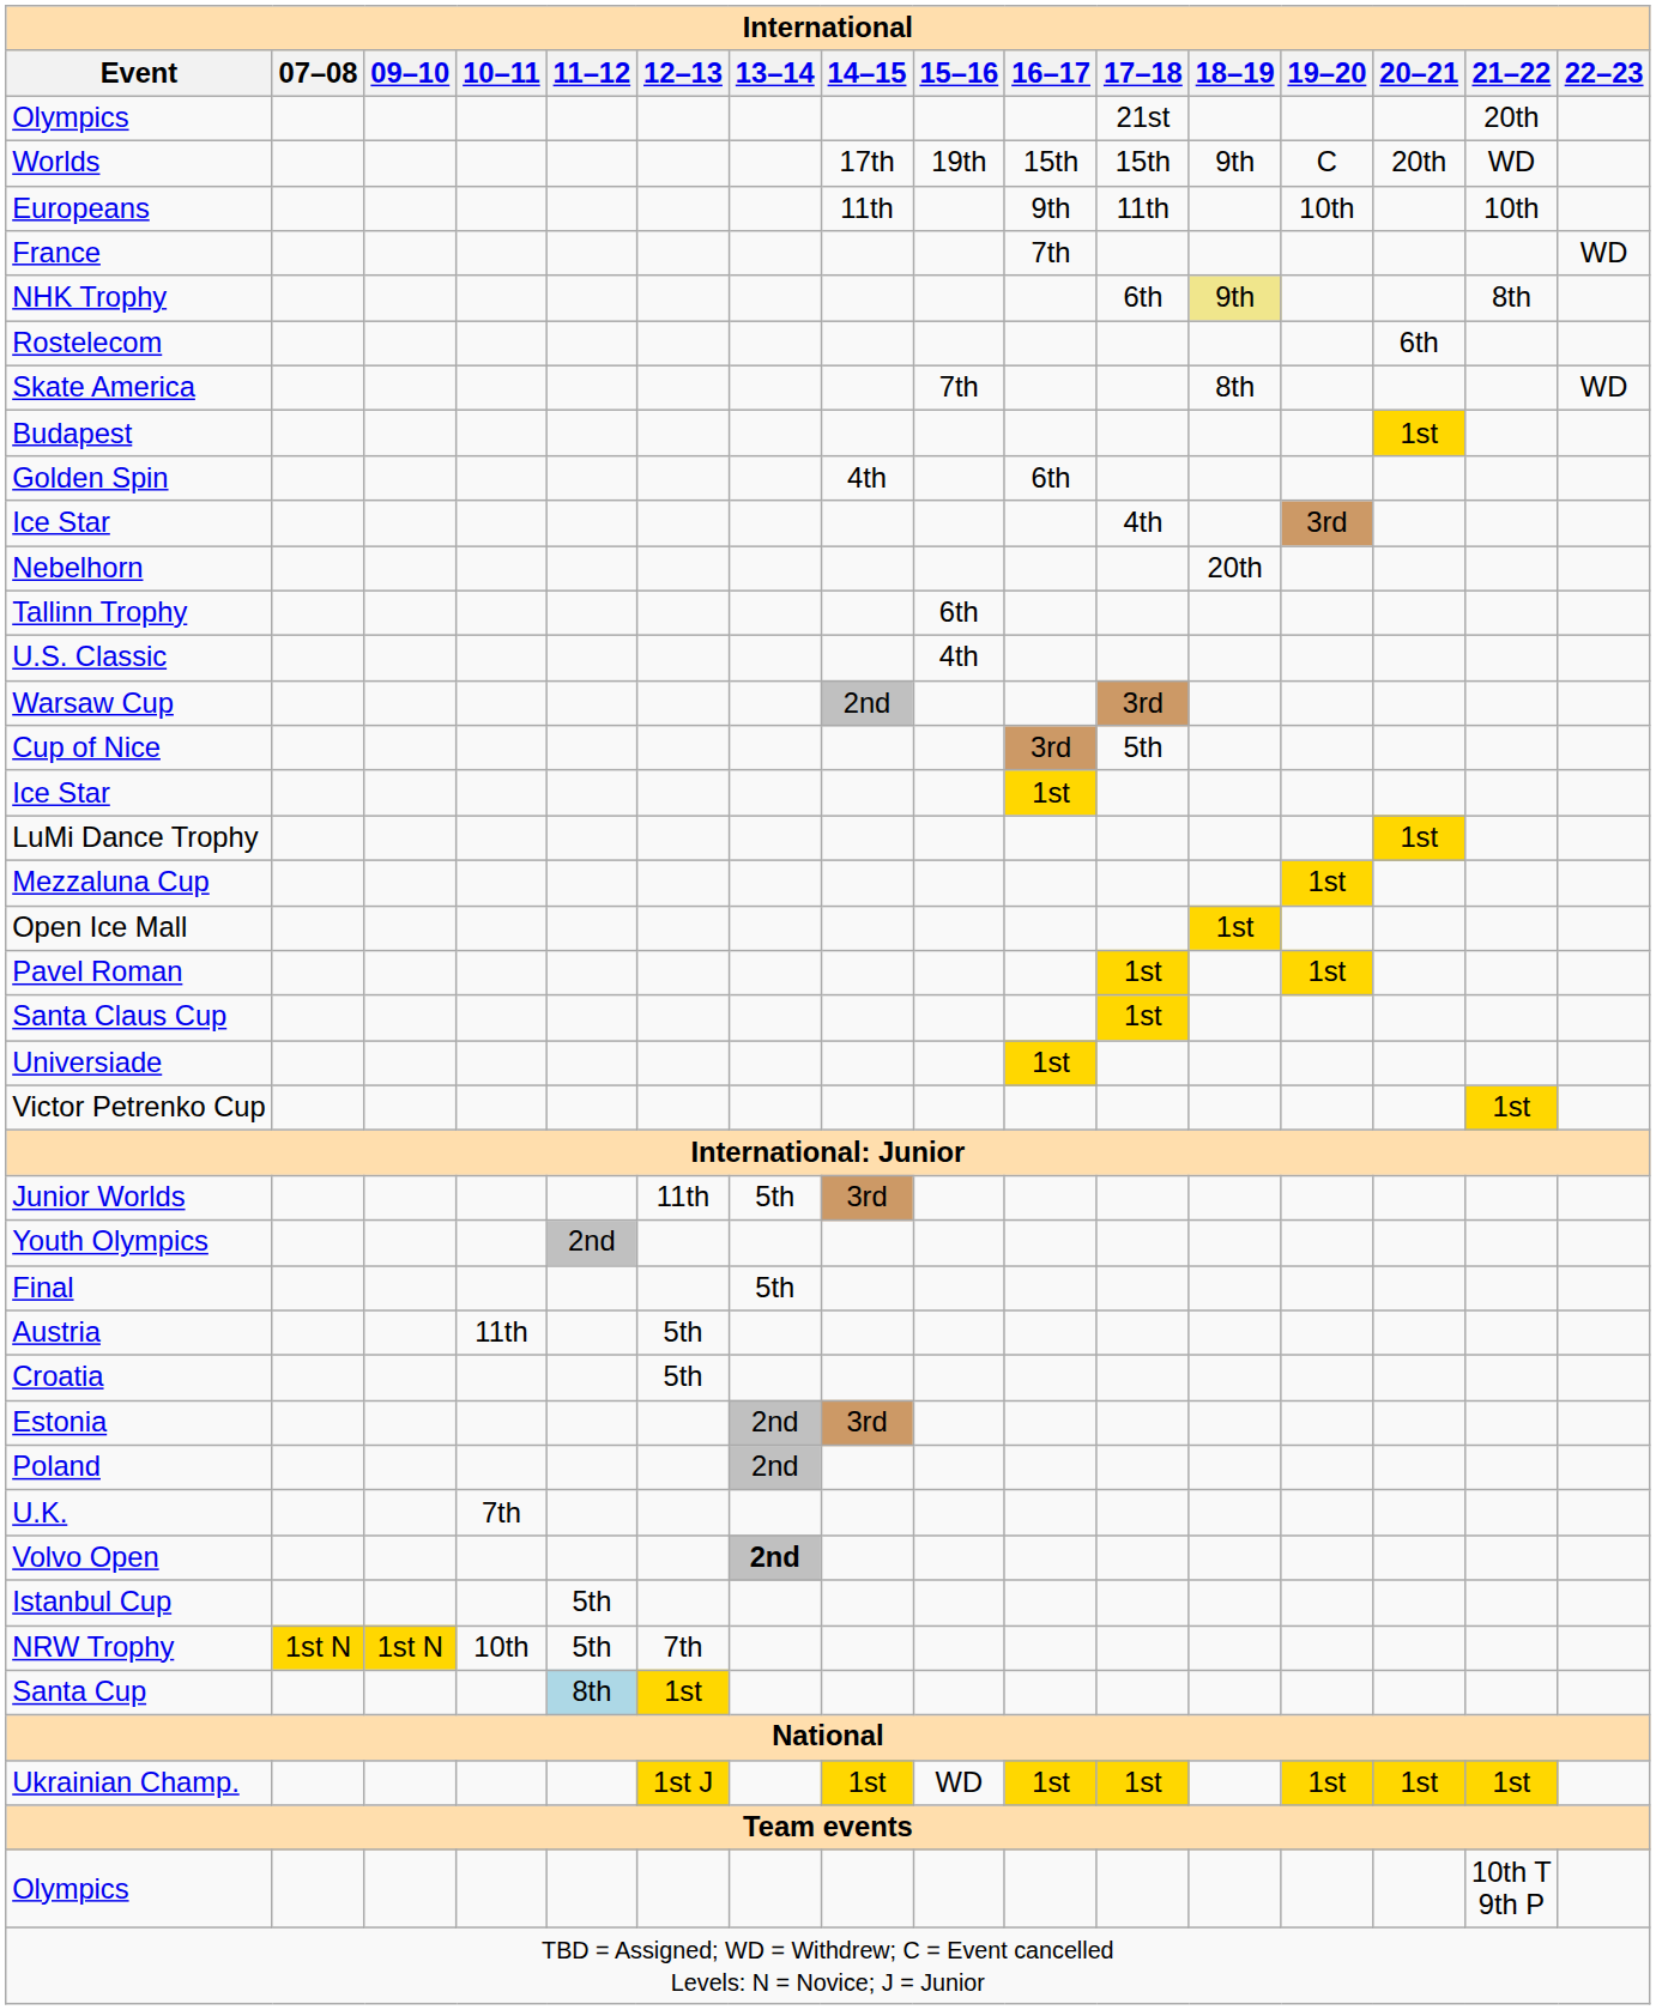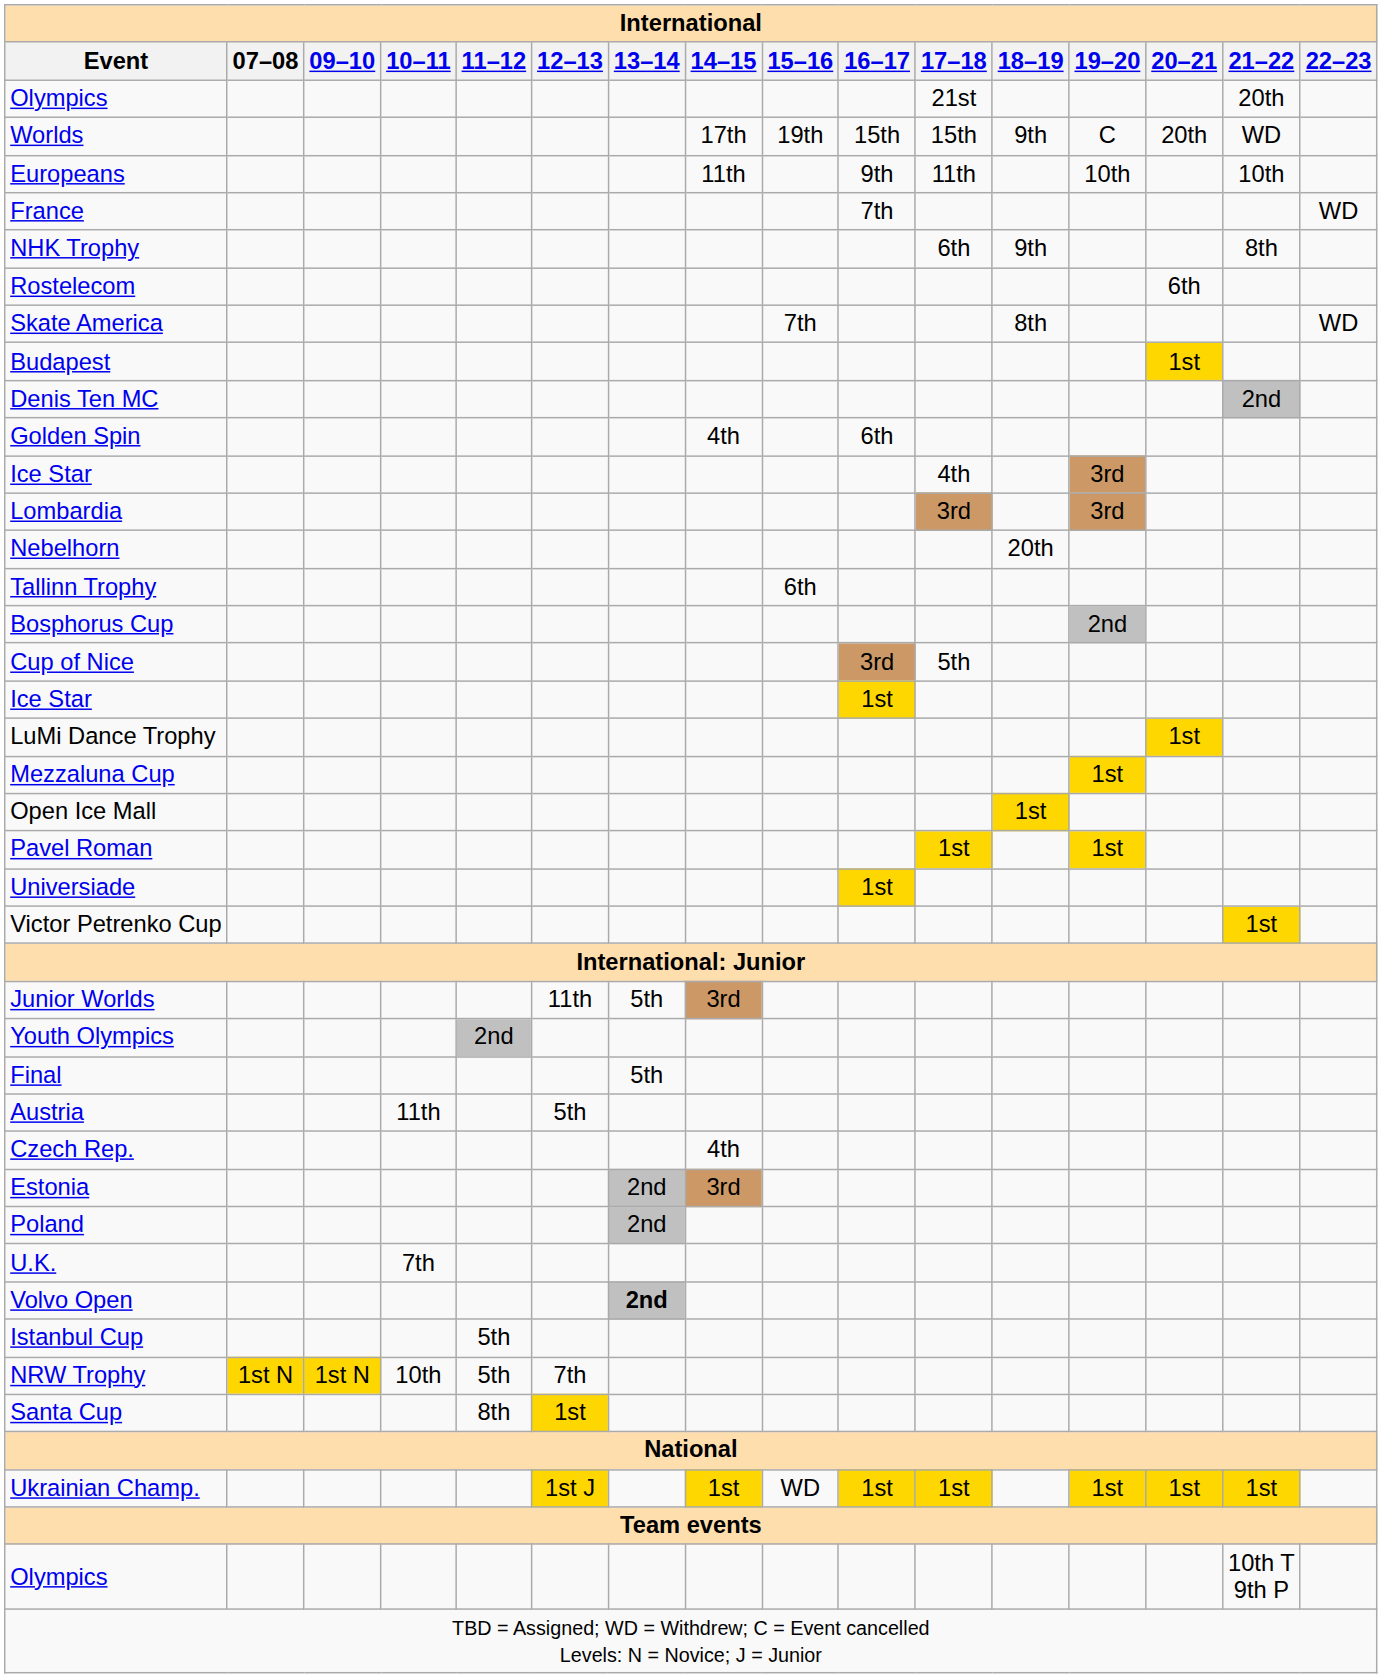 <table class="wikitable" style="text-align:center">
 <tr>
 <th style="background-color: #ffdead; " colspan=16 align=center>International</th>
 </tr>
 <tr>
 <th>Event</th>
 <th>07–08</th>
 <th><a href='#'>09–10</a></th>
 <th><a href='#'>10–11</a></th>
 <th><a href='#'>11–12</a></th>
 <th><a href='#'>12–13</a></th>
 <th><a href='#'>13–14</a></th>
 <th><a href='#'>14–15</a></th>
 <th><a href='#'>15–16</a></th>
 <th><a href='#'>16–17</a></th>
 <th><a href='#'>17–18</a></th>
 <th><a href='#'>18–19</a></th>
 <th><a href='#'>19–20</a></th>
 <th><a href='#'>20–21</a></th>
 <th><a href='#'>21–22</a></th>
 <th><a href='#'>22–23</a></th>
 </tr>
 <tr>
 <td align=left><a href='#'>Olympics</a></td>
 <td></td>
 <td></td>
 <td></td>
 <td></td>
 <td></td>
 <td></td>
 <td></td>
 <td></td>
 <td></td>
 <td>21st</td>
 <td></td>
 <td></td>
 <td></td>
 <td>20th</td>
 <td></td>
 </tr>
 <tr>
 <td align=left><a href='#'>Worlds</a></td>
 <td></td>
 <td></td>
 <td></td>
 <td></td>
 <td></td>
 <td></td>
 <td>17th</td>
 <td>19th</td>
 <td>15th</td>
 <td>15th</td>
 <td>9th</td>
 <td>C</td>
 <td>20th</td>
 <td>WD</td>
 <td></td>
 </tr>
 <tr>
 <td align=left><a href='#'>Europeans</a></td>
 <td></td>
 <td></td>
 <td></td>
 <td></td>
 <td></td>
 <td></td>
 <td>11th</td>
 <td></td>
 <td>9th</td>
 <td>11th</td>
 <td></td>
 <td>10th</td>
 <td></td>
 <td>10th</td>
 <td></td>
 </tr>
 <tr>
 <td align=left> <a href='#'>France</a></td>
 <td></td>
 <td></td>
 <td></td>
 <td></td>
 <td></td>
 <td></td>
 <td></td>
 <td></td>
 <td>7th</td>
 <td></td>
 <td></td>
 <td></td>
 <td></td>
 <td></td>
 <td>WD</td>
 </tr>
 <tr>
 <td align=left> <a href='#'>NHK Trophy</a></td>
 <td></td>
 <td></td>
 <td></td>
 <td></td>
 <td></td>
 <td></td>
 <td></td>
 <td></td>
 <td></td>
 <td>6th</td>
-<td style="background: khaki;">9th</td>
+<td>9th</td>
 <td></td>
 <td></td>
 <td>8th</td>
 <td></td>
 </tr>
 <tr>
 <td align=left> <a href='#'>Rostelecom</a></td>
 <td></td>
 <td></td>
 <td></td>
 <td></td>
 <td></td>
 <td></td>
 <td></td>
 <td></td>
 <td></td>
 <td></td>
 <td></td>
 <td></td>
 <td>6th</td>
 <td></td>
 <td></td>
 </tr>
 <tr>
 <td align=left> <a href='#'>Skate America</a></td>
 <td></td>
 <td></td>
 <td></td>
 <td></td>
 <td></td>
 <td></td>
 <td></td>
 <td>7th</td>
 <td></td>
 <td></td>
 <td>8th</td>
 <td></td>
 <td></td>
 <td></td>
 <td>WD</td>
 </tr>
 <tr>
 <td align=left> <a href='#'>Budapest</a></td>
 <td></td>
 <td></td>
 <td></td>
 <td></td>
 <td></td>
 <td></td>
 <td></td>
 <td></td>
 <td></td>
 <td></td>
 <td></td>
 <td></td>
 <td bgcolor=gold>1st</td>
 <td></td>
 <td></td>
 </tr>
 <tr>
+<td align=left> <a href='#'>Denis Ten MC</a></td>
+<td></td>
+<td></td>
+<td></td>
+<td></td>
+<td></td>
+<td></td>
+<td></td>
+<td></td>
+<td></td>
+<td></td>
+<td></td>
+<td></td>
+<td></td>
+<td bgcolor=silver>2nd</td>
+<td></td>
+</tr>
+<tr>
 <td align=left> <a href='#'>Golden Spin</a></td>
 <td></td>
 <td></td>
 <td></td>
 <td></td>
 <td></td>
 <td></td>
 <td>4th</td>
 <td></td>
 <td>6th</td>
 <td></td>
 <td></td>
 <td></td>
 <td></td>
 <td></td>
 <td></td>
 </tr>
 <tr>
 <td align=left> <a href='#'>Ice Star</a></td>
 <td></td>
 <td></td>
 <td></td>
 <td></td>
 <td></td>
 <td></td>
 <td></td>
 <td></td>
 <td></td>
 <td>4th</td>
+<td></td>
+<td bgcolor=cc9966>3rd</td>
+<td></td>
+<td></td>
+<td></td>
+</tr>
+<tr>
+<td align=left> <a href='#'>Lombardia</a></td>
+<td></td>
+<td></td>
+<td></td>
+<td></td>
+<td></td>
+<td></td>
+<td></td>
+<td></td>
+<td></td>
+<td bgcolor=cc9966>3rd</td>
 <td></td>
 <td bgcolor=cc9966>3rd</td>
 <td></td>
 <td></td>
 <td></td>
 </tr>
 <tr>
 <td align=left> <a href='#'>Nebelhorn</a></td>
 <td></td>
 <td></td>
 <td></td>
 <td></td>
 <td></td>
 <td></td>
 <td></td>
 <td></td>
 <td></td>
 <td></td>
 <td>20th</td>
 <td></td>
 <td></td>
 <td></td>
 <td></td>
 </tr>
 <tr>
 <td align=left> <a href='#'>Tallinn Trophy</a></td>
 <td></td>
 <td></td>
 <td></td>
 <td></td>
 <td></td>
 <td></td>
 <td></td>
 <td>6th</td>
 <td></td>
 <td></td>
 <td></td>
 <td></td>
 <td></td>
 <td></td>
 <td></td>
 </tr>
 <tr>
-<td align=left> <a href='#'>U.S. Classic</a></td>
+<td align=left><a href='#'>Bosphorus Cup</a></td>
 <td></td>
 <td></td>
 <td></td>
 <td></td>
 <td></td>
 <td></td>
 <td></td>
-<td>4th</td>
-<td></td>
-<td></td>
-<td></td>
-<td></td>
-<td></td>
-<td></td>
-<td></td>
-</tr>
-<tr>
-<td align=left> <a href='#'>Warsaw Cup</a></td>
-<td></td>
-<td></td>
 <td></td>
 <td></td>
 <td></td>
 <td></td>
 <td bgcolor=silver>2nd</td>
-<td></td>
-<td></td>
-<td bgcolor=cc9966>3rd</td>
-<td></td>
-<td></td>
 <td></td>
 <td></td>
 <td></td>
 </tr>
 <tr>
 <td align=left><a href='#'>Cup of Nice</a></td>
 <td></td>
 <td></td>
 <td></td>
 <td></td>
 <td></td>
 <td></td>
 <td></td>
 <td></td>
 <td bgcolor=cc9966>3rd</td>
 <td>5th</td>
 <td></td>
 <td></td>
 <td></td>
 <td></td>
 <td></td>
 </tr>
 <tr>
 <td align=left><a href='#'>Ice Star</a></td>
 <td></td>
 <td></td>
 <td></td>
 <td></td>
 <td></td>
 <td></td>
 <td></td>
 <td></td>
 <td bgcolor=gold>1st</td>
 <td></td>
 <td></td>
 <td></td>
 <td></td>
 <td></td>
 <td></td>
 </tr>
 <tr>
 <td align=left>LuMi Dance Trophy</td>
 <td></td>
 <td></td>
 <td></td>
 <td></td>
 <td></td>
 <td></td>
 <td></td>
 <td></td>
 <td></td>
 <td></td>
 <td></td>
 <td></td>
 <td bgcolor=gold>1st</td>
 <td></td>
 <td></td>
 </tr>
 <tr>
 <td align=left><a href='#'>Mezzaluna Cup</a></td>
 <td></td>
 <td></td>
 <td></td>
 <td></td>
 <td></td>
 <td></td>
 <td></td>
 <td></td>
 <td></td>
 <td></td>
 <td></td>
 <td bgcolor=gold>1st</td>
 <td></td>
 <td></td>
 <td></td>
 </tr>
 <tr>
 <td align=left>Open Ice Mall</td>
 <td></td>
 <td></td>
 <td></td>
 <td></td>
 <td></td>
 <td></td>
 <td></td>
 <td></td>
 <td></td>
 <td></td>
 <td bgcolor=gold>1st</td>
 <td></td>
 <td></td>
 <td></td>
 <td></td>
 </tr>
 <tr>
 <td align=left><a href='#'>Pavel Roman</a></td>
 <td></td>
 <td></td>
 <td></td>
 <td></td>
 <td></td>
 <td></td>
 <td></td>
 <td></td>
 <td></td>
 <td bgcolor=gold>1st</td>
 <td></td>
 <td bgcolor=gold>1st</td>
-<td></td>
-<td></td>
-<td></td>
-</tr>
-<tr>
-<td align=left><a href='#'>Santa Claus Cup</a></td>
-<td></td>
-<td></td>
-<td></td>
-<td></td>
-<td></td>
-<td></td>
-<td></td>
-<td></td>
-<td></td>
-<td bgcolor=gold>1st</td>
-<td></td>
-<td></td>
 <td></td>
 <td></td>
 <td></td>
 </tr>
 <tr>
 <td align=left><a href='#'>Universiade</a></td>
 <td></td>
 <td></td>
 <td></td>
 <td></td>
 <td></td>
 <td></td>
 <td></td>
 <td></td>
 <td bgcolor=gold>1st</td>
 <td></td>
 <td></td>
 <td></td>
 <td></td>
 <td></td>
 <td></td>
 </tr>
 <tr>
 <td align=left>Victor Petrenko Cup</td>
 <td></td>
 <td></td>
 <td></td>
 <td></td>
 <td></td>
 <td></td>
 <td></td>
 <td></td>
 <td></td>
 <td></td>
 <td></td>
 <td></td>
 <td></td>
 <td bgcolor=gold>1st</td>
 <td></td>
 </tr>
 <tr>
 <th style="background-color: #ffdead; " colspan=16 align=center>International: Junior</th>
 </tr>
 <tr>
 <td align=left><a href='#'>Junior Worlds</a></td>
 <td></td>
 <td></td>
 <td></td>
 <td></td>
 <td>11th</td>
 <td>5th</td>
 <td bgcolor=cc9966>3rd</td>
 <td></td>
 <td></td>
 <td></td>
 <td></td>
 <td></td>
 <td></td>
 <td></td>
 <td></td>
 </tr>
 <tr>
 <td align=left><a href='#'>Youth Olympics</a></td>
 <td></td>
 <td></td>
 <td></td>
 <td bgcolor=silver>2nd</td>
 <td></td>
 <td></td>
 <td></td>
 <td></td>
 <td></td>
 <td></td>
 <td></td>
 <td></td>
 <td></td>
 <td></td>
 <td></td>
 </tr>
 <tr>
 <td align=left> <a href='#'>Final</a></td>
 <td></td>
 <td></td>
 <td></td>
 <td></td>
 <td></td>
 <td>5th</td>
 <td></td>
 <td></td>
 <td></td>
 <td></td>
 <td></td>
 <td></td>
 <td></td>
 <td></td>
 <td></td>
 </tr>
 <tr>
 <td align=left> <a href='#'>Austria</a></td>
 <td></td>
 <td></td>
 <td>11th</td>
 <td></td>
 <td>5th</td>
 <td></td>
 <td></td>
 <td></td>
 <td></td>
 <td></td>
 <td></td>
 <td></td>
 <td></td>
 <td></td>
 <td></td>
 </tr>
 <tr>
-<td align=left> <a href='#'>Croatia</a></td>
+<td align=left> <a href='#'>Czech Rep.</a></td>
 <td></td>
 <td></td>
 <td></td>
 <td></td>
-<td>5th</td>
 <td></td>
 <td></td>
+<td>4th</td>
 <td></td>
 <td></td>
 <td></td>
 <td></td>
 <td></td>
 <td></td>
 <td></td>
 <td></td>
 </tr>
 <tr>
 <td align=left> <a href='#'>Estonia</a></td>
 <td></td>
 <td></td>
 <td></td>
 <td></td>
 <td></td>
 <td bgcolor=silver>2nd</td>
 <td bgcolor=cc9966>3rd</td>
 <td></td>
 <td></td>
 <td></td>
 <td></td>
 <td></td>
 <td></td>
 <td></td>
 <td></td>
 </tr>
 <tr>
 <td align=left> <a href='#'>Poland</a></td>
 <td></td>
 <td></td>
 <td></td>
 <td></td>
 <td></td>
 <td bgcolor=silver>2nd</td>
 <td></td>
 <td></td>
 <td></td>
 <td></td>
 <td></td>
 <td></td>
 <td></td>
 <td></td>
 <td></td>
 </tr>
 <tr>
 <td align=left> <a href='#'>U.K.</a></td>
 <td></td>
 <td></td>
 <td>7th</td>
 <td></td>
 <td></td>
 <td></td>
 <td></td>
 <td></td>
 <td></td>
 <td></td>
 <td></td>
 <td></td>
 <td></td>
 <td></td>
 <td></td>
 </tr>
 <tr>
 <td align=left><a href='#'>Volvo Open</a></td>
 <td></td>
 <td></td>
 <td></td>
 <td></td>
 <td></td>
 <td bgcolor=silver><strong>2nd</strong></td>
 <td></td>
 <td></td>
 <td></td>
 <td></td>
 <td></td>
 <td></td>
 <td></td>
 <td></td>
 <td></td>
 </tr>
 <tr>
 <td align=left><a href='#'>Istanbul Cup</a></td>
 <td></td>
 <td></td>
 <td></td>
 <td>5th</td>
 <td></td>
 <td></td>
 <td></td>
 <td></td>
 <td></td>
 <td></td>
 <td></td>
 <td></td>
 <td></td>
 <td></td>
 <td></td>
 </tr>
 <tr>
 <td align=left><a href='#'>NRW Trophy</a></td>
 <td bgcolor=gold>1st N</td>
 <td bgcolor=gold>1st N</td>
 <td>10th</td>
 <td>5th</td>
 <td>7th</td>
 <td></td>
 <td></td>
 <td></td>
 <td></td>
 <td></td>
 <td></td>
 <td></td>
 <td></td>
 <td></td>
 <td></td>
 </tr>
 <tr>
 <td align=left><a href='#'>Santa Cup</a></td>
 <td></td>
 <td></td>
 <td></td>
-<td style="background: lightblue;">8th</td>
+<td>8th</td>
 <td bgcolor=gold>1st</td>
 <td></td>
 <td></td>
 <td></td>
 <td></td>
 <td></td>
 <td></td>
 <td></td>
 <td></td>
 <td></td>
 <td></td>
 </tr>
 <tr>
 <th style="background-color: #ffdead; " colspan=16 align=center>National</th>
 </tr>
 <tr>
 <td align=left><a href='#'>Ukrainian Champ.</a></td>
 <td></td>
 <td></td>
 <td></td>
 <td></td>
 <td bgcolor=gold>1st J</td>
 <td></td>
 <td bgcolor=gold>1st</td>
 <td>WD</td>
 <td bgcolor=gold>1st</td>
 <td bgcolor=gold>1st</td>
 <td></td>
 <td bgcolor=gold>1st</td>
 <td bgcolor=gold>1st</td>
 <td bgcolor=gold>1st</td>
 <td></td>
 </tr>
 <tr>
 <th style="background-color: #ffdead; " colspan=16 align=center>Team events</th>
 </tr>
 <tr>
 <td align=left><a href='#'>Olympics</a></td>
 <td></td>
 <td></td>
 <td></td>
 <td></td>
 <td></td>
 <td></td>
 <td></td>
 <td></td>
 <td></td>
 <td></td>
 <td></td>
 <td></td>
 <td></td>
 <td>10th T <br> 9th P</td>
 <td></td>
 </tr>
 <tr>
 <td colspan=16 align=center><small> TBD = Assigned; WD = Withdrew; C = Event cancelled <br> Levels: N = Novice; J = Junior </small></td>
 </tr>
 </table>
